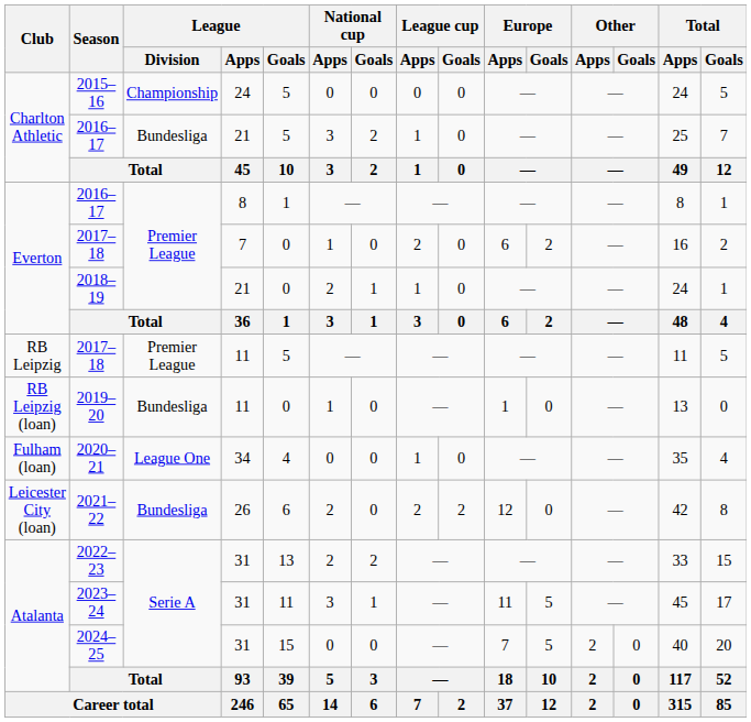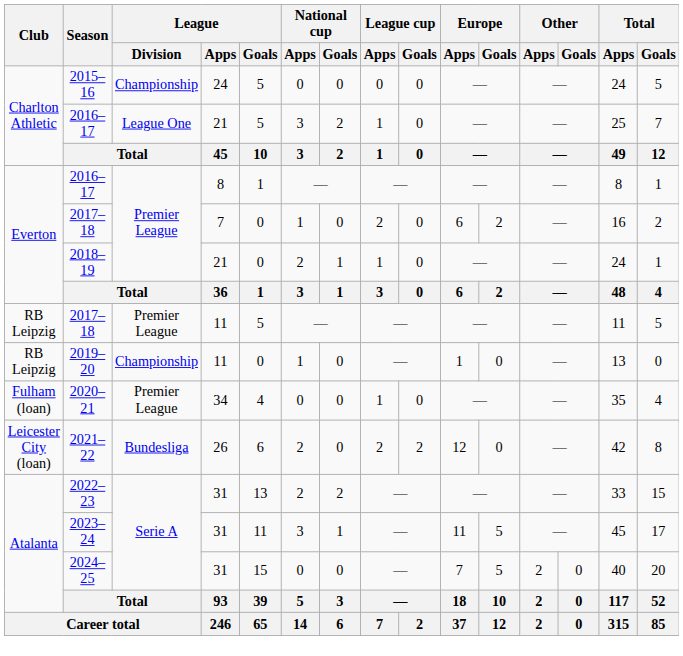 <table class="wikitable" style="text-align: center;">
 <tr>
 <th rowspan="2">Club</th>
 <th rowspan="2">Season</th>
 <th colspan="3">League</th>
 <th colspan="2">National cup</th>
 <th colspan="2">League cup</th>
 <th colspan="2">Europe</th>
 <th colspan="2">Other</th>
 <th colspan="2">Total</th>
 </tr>
 <tr>
 <th>Division</th>
 <th>Apps</th>
 <th>Goals</th>
 <th>Apps</th>
 <th>Goals</th>
 <th>Apps</th>
 <th>Goals</th>
 <th>Apps</th>
 <th>Goals</th>
 <th>Apps</th>
 <th>Goals</th>
 <th>Apps</th>
 <th>Goals</th>
 </tr>
 <tr>
 <td rowspan="3"><a href='#'>Charlton Athletic</a></td>
 <td><a href='#'>2015–16</a></td>
 <td><a href='#'>Championship</a></td>
 <td>24</td>
 <td>5</td>
 <td>0</td>
 <td>0</td>
 <td>0</td>
 <td>0</td>
 <td colspan="2">—</td>
 <td colspan="2">—</td>
 <td>24</td>
 <td>5</td>
 </tr>
 <tr>
 <td><a href='#'>2016–17</a></td>
-<td>Bundesliga</td>
+<td><a href='#'>League One</a></td>
 <td>21</td>
 <td>5</td>
 <td>3</td>
 <td>2</td>
 <td>1</td>
 <td>0</td>
 <td colspan="2">—</td>
 <td colspan="2">—</td>
 <td>25</td>
 <td>7</td>
 </tr>
 <tr>
 <th colspan="2">Total</th>
 <th>45</th>
 <th>10</th>
 <th>3</th>
 <th>2</th>
 <th>1</th>
 <th>0</th>
 <th colspan="2">—</th>
 <th colspan="2">—</th>
 <th>49</th>
 <th>12</th>
 </tr>
 <tr>
 <td rowspan="4"><a href='#'>Everton</a></td>
 <td><a href='#'>2016–17</a></td>
 <td rowspan="3"><a href='#'>Premier League</a></td>
 <td>8</td>
 <td>1</td>
 <td colspan="2">—</td>
 <td colspan="2">—</td>
 <td colspan="2">—</td>
 <td colspan="2">—</td>
 <td>8</td>
 <td>1</td>
 </tr>
 <tr>
 <td><a href='#'>2017–18</a></td>
 <td>7</td>
 <td>0</td>
 <td>1</td>
 <td>0</td>
 <td>2</td>
 <td>0</td>
 <td>6</td>
 <td>2</td>
 <td colspan="2">—</td>
 <td>16</td>
 <td>2</td>
 </tr>
 <tr>
 <td><a href='#'>2018–19</a></td>
 <td>21</td>
 <td>0</td>
 <td>2</td>
 <td>1</td>
 <td>1</td>
 <td>0</td>
 <td colspan="2">—</td>
 <td colspan="2">—</td>
 <td>24</td>
 <td>1</td>
 </tr>
 <tr>
 <th colspan="2">Total</th>
 <th>36</th>
 <th>1</th>
 <th>3</th>
 <th>1</th>
 <th>3</th>
 <th>0</th>
 <th>6</th>
 <th>2</th>
 <th colspan="2">—</th>
 <th>48</th>
 <th>4</th>
 </tr>
 <tr>
 <td>RB Leipzig</td>
 <td><a href='#'>2017–18</a></td>
 <td>Premier League</td>
 <td>11</td>
 <td>5</td>
 <td colspan="2">—</td>
 <td colspan="2">—</td>
 <td colspan="2">—</td>
 <td colspan="2">—</td>
 <td>11</td>
 <td>5</td>
 </tr>
 <tr>
-<td><a href='#'>RB Leipzig</a> (loan)</td>
+<td>RB Leipzig</td>
 <td><a href='#'>2019–20</a></td>
-<td>Bundesliga</td>
+<td><a href='#'>Championship</a></td>
 <td>11</td>
 <td>0</td>
 <td>1</td>
 <td>0</td>
 <td colspan="2">—</td>
 <td>1</td>
 <td>0</td>
 <td colspan="2">—</td>
 <td>13</td>
 <td>0</td>
 </tr>
 <tr>
 <td><a href='#'>Fulham</a> (loan)</td>
 <td><a href='#'>2020–21</a></td>
-<td><a href='#'>League One</a></td>
+<td>Premier League</td>
 <td>34</td>
 <td>4</td>
 <td>0</td>
 <td>0</td>
 <td>1</td>
 <td>0</td>
 <td colspan="2">—</td>
 <td colspan="2">—</td>
 <td>35</td>
 <td>4</td>
 </tr>
 <tr>
 <td><a href='#'>Leicester City</a> (loan)</td>
 <td><a href='#'>2021–22</a></td>
 <td><a href='#'>Bundesliga</a></td>
 <td>26</td>
 <td>6</td>
 <td>2</td>
 <td>0</td>
 <td>2</td>
 <td>2</td>
 <td>12</td>
 <td>0</td>
 <td colspan="2">—</td>
 <td>42</td>
 <td>8</td>
 </tr>
 <tr>
 <td rowspan="4"><a href='#'>Atalanta</a></td>
 <td><a href='#'>2022–23</a></td>
 <td rowspan="3"><a href='#'>Serie A</a></td>
 <td>31</td>
 <td>13</td>
 <td>2</td>
 <td>2</td>
 <td colspan="2">—</td>
 <td colspan="2">—</td>
 <td colspan="2">—</td>
 <td>33</td>
 <td>15</td>
 </tr>
 <tr>
 <td><a href='#'>2023–24</a></td>
 <td>31</td>
 <td>11</td>
 <td>3</td>
 <td>1</td>
 <td colspan="2">—</td>
 <td>11</td>
 <td>5</td>
 <td colspan="2">—</td>
 <td>45</td>
 <td>17</td>
 </tr>
 <tr>
 <td><a href='#'>2024–25</a></td>
 <td>31</td>
 <td>15</td>
 <td>0</td>
 <td>0</td>
 <td colspan="2">—</td>
 <td>7</td>
 <td>5</td>
 <td>2</td>
 <td>0</td>
 <td>40</td>
 <td>20</td>
 </tr>
 <tr>
 <th colspan="2">Total</th>
 <th>93</th>
 <th>39</th>
 <th>5</th>
 <th>3</th>
 <th colspan="2">—</th>
 <th>18</th>
 <th>10</th>
 <th>2</th>
 <th>0</th>
 <th>117</th>
 <th>52</th>
 </tr>
 <tr>
 <th colspan="3">Career total</th>
 <th>246</th>
 <th>65</th>
 <th>14</th>
 <th>6</th>
 <th>7</th>
 <th>2</th>
 <th>37</th>
 <th>12</th>
 <th>2</th>
 <th>0</th>
 <th>315</th>
 <th>85</th>
 </tr>
 </table>
